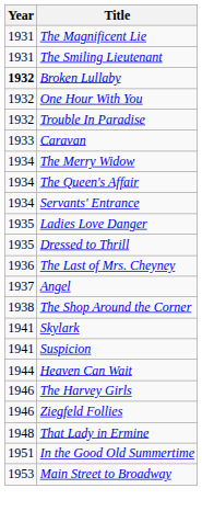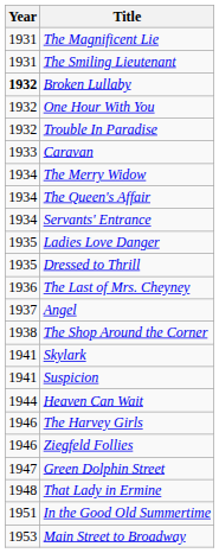 <table class="wikitable">
 <tr>
 <th>Year</th>
 <th>Title</th>
 </tr>
 <tr>
 <td>1931</td>
 <td><em><a href='#'>The Magnificent Lie</a></em></td>
 </tr>
 <tr>
 <td>1931</td>
 <td><em><a href='#'>The Smiling Lieutenant</a></em></td>
 </tr>
 <tr>
 <td><strong>1932</strong></td>
 <td><em><a href='#'>Broken Lullaby</a></em></td>
 </tr>
 <tr>
 <td>1932</td>
 <td><em><a href='#'>One Hour With You</a></em></td>
 </tr>
 <tr>
 <td>1932</td>
 <td><em><a href='#'>Trouble In Paradise</a></em></td>
 </tr>
 <tr>
 <td>1933</td>
 <td><em><a href='#'>Caravan</a></em></td>
 </tr>
 <tr>
 <td>1934</td>
 <td><em><a href='#'>The Merry Widow</a></em></td>
 </tr>
 <tr>
 <td>1934</td>
 <td><em><a href='#'>The Queen's Affair</a></em></td>
 </tr>
 <tr>
 <td>1934</td>
 <td><em><a href='#'>Servants' Entrance</a></em></td>
 </tr>
 <tr>
 <td>1935</td>
 <td><em><a href='#'>Ladies Love Danger</a></em></td>
 </tr>
 <tr>
 <td>1935</td>
 <td><em><a href='#'>Dressed to Thrill</a></em></td>
 </tr>
 <tr>
 <td>1936</td>
 <td><em><a href='#'>The Last of Mrs. Cheyney</a></em></td>
 </tr>
 <tr>
 <td>1937</td>
 <td><em><a href='#'>Angel</a></em></td>
 </tr>
 <tr>
 <td>1938</td>
 <td><em><a href='#'>The Shop Around the Corner</a></em></td>
 </tr>
 <tr>
 <td>1941</td>
 <td><em><a href='#'>Skylark</a></em></td>
 </tr>
 <tr>
 <td>1941</td>
 <td><em><a href='#'>Suspicion</a></em></td>
 </tr>
 <tr>
 <td>1944</td>
 <td><em><a href='#'>Heaven Can Wait</a></em></td>
 </tr>
 <tr>
 <td>1946</td>
 <td><em><a href='#'>The Harvey Girls</a></em></td>
 </tr>
 <tr>
 <td>1946</td>
 <td><em><a href='#'>Ziegfeld Follies</a></em></td>
 </tr>
 <tr>
+<td>1947</td>
+<td><em><a href='#'>Green Dolphin Street</a></em></td>
+</tr>
+<tr>
 <td>1948</td>
 <td><em><a href='#'>That Lady in Ermine</a></em></td>
 </tr>
 <tr>
 <td>1951</td>
 <td><em><a href='#'>In the Good Old Summertime</a></em></td>
 </tr>
 <tr>
 <td>1953</td>
 <td><em><a href='#'>Main Street to Broadway</a></em></td>
 </tr>
 </table>
